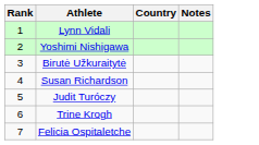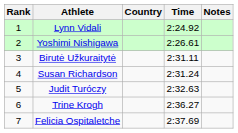 <table class="wikitable sortable" style="text-align:center">
 <tr>
 <th>Rank</th>
 <th>Athlete</th>
 <th>Country</th>
+<th>Time</th>
 <th>Notes</th>
 </tr>
 <tr bgcolor=ccffcc>
 <td>1</td>
 <td><a href='#'>Lynn Vidali</a></td>
 <td align=left></td>
+<td>2:24.92</td>
 <td></td>
 </tr>
 <tr bgcolor=ccffcc>
 <td>2</td>
 <td><a href='#'>Yoshimi Nishigawa</a></td>
 <td align=left></td>
+<td>2:26.61</td>
 <td></td>
 </tr>
 <tr>
 <td>3</td>
 <td><a href='#'>Birutė Užkuraitytė</a></td>
 <td align=left></td>
+<td>2:31.11</td>
 <td></td>
 </tr>
 <tr>
 <td>4</td>
 <td><a href='#'>Susan Richardson</a></td>
 <td align=left></td>
+<td>2:31.24</td>
 <td></td>
 </tr>
 <tr>
 <td>5</td>
 <td><a href='#'>Judit Turóczy</a></td>
 <td align=left></td>
+<td>2:32.63</td>
 <td></td>
 </tr>
 <tr>
 <td>6</td>
 <td><a href='#'>Trine Krogh</a></td>
 <td align=left></td>
+<td>2:36.27</td>
 <td></td>
 </tr>
 <tr>
 <td>7</td>
 <td><a href='#'>Felicia Ospitaletche</a></td>
 <td align=left></td>
+<td>2:37.69</td>
 <td></td>
 </tr>
 </table>
